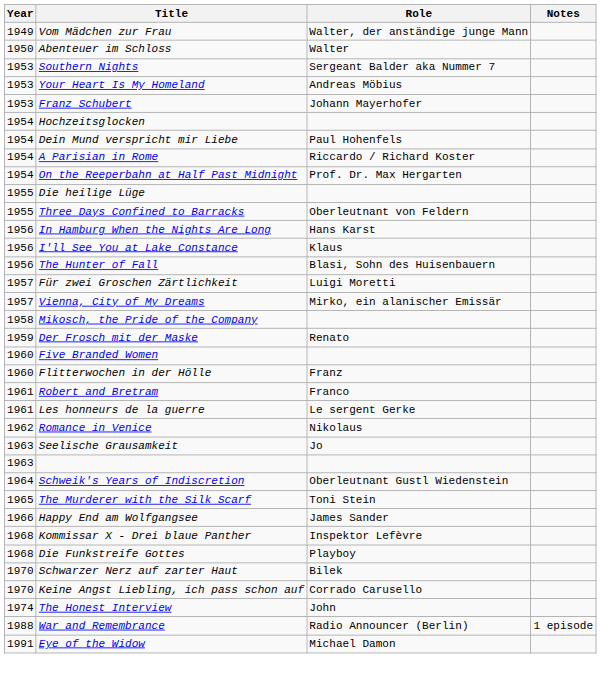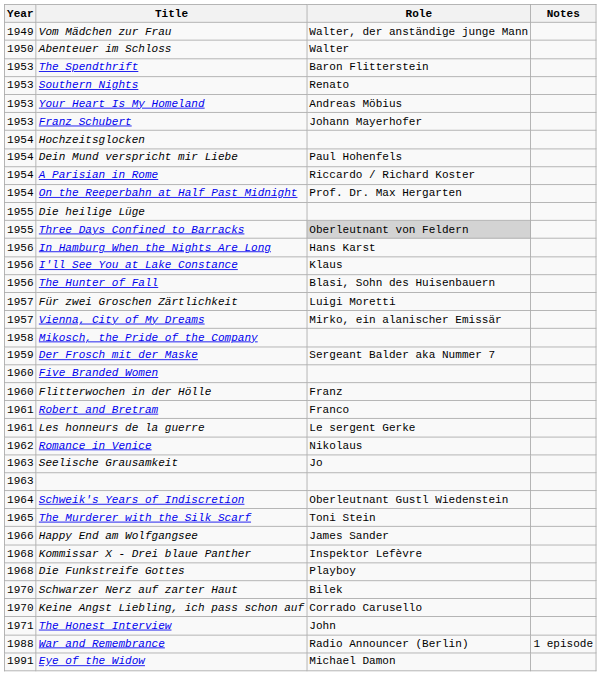 <table class="wikitable">
 <tr>
 <th>Year</th>
 <th>Title</th>
 <th>Role</th>
 <th>Notes</th>
 </tr>
 <tr>
 <td>1949</td>
 <td><em>Vom Mädchen zur Frau</em></td>
 <td>Walter, der anständige junge Mann</td>
 <td></td>
 </tr>
 <tr>
 <td>1950</td>
 <td><em>Abenteuer im Schloss</em></td>
 <td>Walter</td>
 <td></td>
 </tr>
 <tr>
 <td>1953</td>
+<td><em><a href='#'>The Spendthrift</a></em></td>
+<td>Baron Flitterstein</td>
+<td></td>
+</tr>
+<tr>
+<td>1953</td>
 <td><em><a href='#'>Southern Nights</a></em></td>
-<td>Sergeant Balder aka Nummer 7</td>
+<td>Renato</td>
 <td></td>
 </tr>
 <tr>
 <td>1953</td>
 <td><em><a href='#'>Your Heart Is My Homeland</a></em></td>
 <td>Andreas Möbius</td>
 <td></td>
 </tr>
 <tr>
 <td>1953</td>
 <td><em><a href='#'>Franz Schubert</a></em></td>
 <td>Johann Mayerhofer</td>
 <td></td>
 </tr>
 <tr>
 <td>1954</td>
 <td><em>Hochzeitsglocken</em></td>
 <td></td>
 <td></td>
 </tr>
 <tr>
 <td>1954</td>
 <td><em>Dein Mund verspricht mir Liebe</em></td>
 <td>Paul Hohenfels</td>
 <td></td>
 </tr>
 <tr>
 <td>1954</td>
 <td><em><a href='#'>A Parisian in Rome</a></em></td>
 <td>Riccardo / Richard Koster</td>
 <td></td>
 </tr>
 <tr>
 <td>1954</td>
 <td><em><a href='#'>On the Reeperbahn at Half Past Midnight</a></em></td>
 <td>Prof. Dr. Max Hergarten</td>
 <td></td>
 </tr>
 <tr>
 <td>1955</td>
 <td><em>Die heilige Lüge</em></td>
 <td></td>
 <td></td>
 </tr>
 <tr>
 <td>1955</td>
 <td><em><a href='#'>Three Days Confined to Barracks</a></em></td>
-<td>Oberleutnant von Feldern</td>
+<td style="background: lightgrey;">Oberleutnant von Feldern</td>
 <td></td>
 </tr>
 <tr>
 <td>1956</td>
 <td><em><a href='#'>In Hamburg When the Nights Are Long</a></em></td>
 <td>Hans Karst</td>
 <td></td>
 </tr>
 <tr>
 <td>1956</td>
 <td><em><a href='#'>I'll See You at Lake Constance</a></em></td>
 <td>Klaus</td>
 <td></td>
 </tr>
 <tr>
 <td>1956</td>
 <td><em><a href='#'>The Hunter of Fall</a></em></td>
 <td>Blasi, Sohn des Huisenbauern</td>
 <td></td>
 </tr>
 <tr>
 <td>1957</td>
 <td><em>Für zwei Groschen Zärtlichkeit</em></td>
 <td>Luigi Moretti</td>
 <td></td>
 </tr>
 <tr>
 <td>1957</td>
 <td><em><a href='#'>Vienna, City of My Dreams</a></em></td>
 <td>Mirko, ein alanischer Emissär</td>
 <td></td>
 </tr>
 <tr>
 <td>1958</td>
 <td><em><a href='#'>Mikosch, the Pride of the Company</a></em></td>
 <td></td>
 <td></td>
 </tr>
 <tr>
 <td>1959</td>
 <td><em><a href='#'>Der Frosch mit der Maske</a></em></td>
-<td>Renato</td>
+<td>Sergeant Balder aka Nummer 7</td>
 <td></td>
 </tr>
 <tr>
 <td>1960</td>
 <td><em><a href='#'>Five Branded Women</a></em></td>
 <td></td>
 <td></td>
 </tr>
 <tr>
 <td>1960</td>
 <td><em>Flitterwochen in der Hölle</em></td>
 <td>Franz</td>
 <td></td>
 </tr>
 <tr>
 <td>1961</td>
 <td><em><a href='#'>Robert and Bretram</a></em></td>
 <td>Franco</td>
 <td></td>
 </tr>
 <tr>
 <td>1961</td>
 <td><em>Les honneurs de la guerre</em></td>
 <td>Le sergent Gerke</td>
 <td></td>
 </tr>
 <tr>
 <td>1962</td>
 <td><em><a href='#'>Romance in Venice</a></em></td>
 <td>Nikolaus</td>
 <td></td>
 </tr>
 <tr>
 <td>1963</td>
 <td><em>Seelische Grausamkeit</em></td>
 <td>Jo</td>
 <td></td>
 </tr>
 <tr>
 <td>1963</td>
 <td><em></em></td>
 <td></td>
 <td></td>
 </tr>
 <tr>
 <td>1964</td>
 <td><em><a href='#'>Schweik's Years of Indiscretion</a></em></td>
 <td>Oberleutnant Gustl Wiedenstein</td>
 <td></td>
 </tr>
 <tr>
 <td>1965</td>
 <td><em><a href='#'>The Murderer with the Silk Scarf</a></em></td>
 <td>Toni Stein</td>
 <td></td>
 </tr>
 <tr>
 <td>1966</td>
 <td><em>Happy End am Wolfgangsee</em></td>
 <td>James Sander</td>
 <td></td>
 </tr>
 <tr>
 <td>1968</td>
 <td><em>Kommissar X - Drei blaue Panther</em></td>
 <td>Inspektor Lefèvre</td>
 <td></td>
 </tr>
 <tr>
 <td>1968</td>
 <td><em>Die Funkstreife Gottes</em></td>
 <td>Playboy</td>
 <td></td>
 </tr>
 <tr>
 <td>1970</td>
 <td><em>Schwarzer Nerz auf zarter Haut</em></td>
 <td>Bilek</td>
 <td></td>
 </tr>
 <tr>
 <td>1970</td>
 <td><em>Keine Angst Liebling, ich pass schon auf</em></td>
 <td>Corrado Carusello</td>
 <td></td>
 </tr>
 <tr>
-<td>1974</td>
+<td>1971</td>
 <td><em><a href='#'>The Honest Interview</a></em></td>
 <td>John</td>
 <td></td>
 </tr>
 <tr>
 <td>1988</td>
 <td><em><a href='#'>War and Remembrance</a></em></td>
 <td>Radio Announcer (Berlin)</td>
 <td>1 episode</td>
 </tr>
 <tr>
 <td>1991</td>
 <td><em><a href='#'>Eye of the Widow</a></em></td>
 <td>Michael Damon</td>
 <td></td>
 </tr>
 </table>
